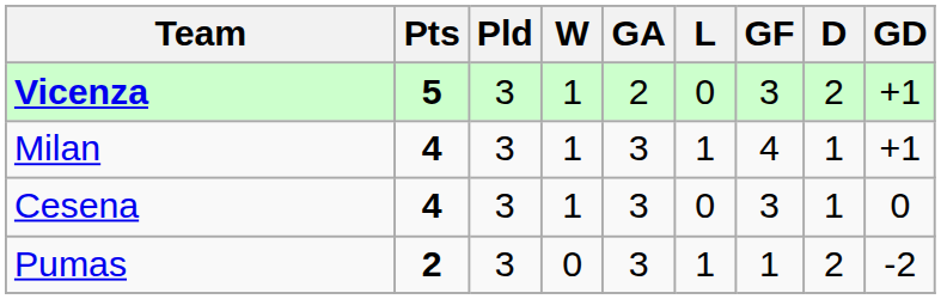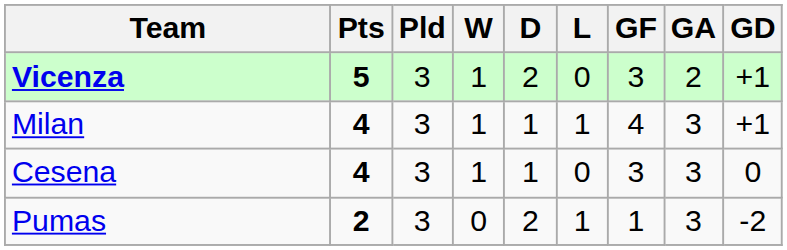 <table class=wikitable style="text-align:center">
 <tr>
 <th width=165>Team</th>
 <th width=20>Pts</th>
 <th width=20>Pld</th>
 <th width=20>W</th>
-<th width=20>GA</th>
+<th width=20>D</th>
 <th width=20>L</th>
 <th width=20>GF</th>
-<th width=20>D</th>
+<th width=20>GA</th>
 <th width=20>GD</th>
 </tr>
 <tr style="background:#ccffcc">
 <td style="text-align:left"><strong> <a href='#'>Vicenza</a></strong></td>
 <td><strong>5</strong></td>
 <td>3</td>
 <td>1</td>
 <td>2</td>
 <td>0</td>
 <td>3</td>
 <td>2</td>
 <td>+1</td>
 </tr>
 <tr>
 <td style="text-align:left"> <a href='#'>Milan</a></td>
 <td><strong>4</strong></td>
 <td>3</td>
 <td>1</td>
-<td>3</td>
+<td>1</td>
 <td>1</td>
 <td>4</td>
-<td>1</td>
+<td>3</td>
 <td>+1</td>
 </tr>
 <tr>
 <td style="text-align:left"> <a href='#'>Cesena</a></td>
 <td><strong>4</strong></td>
 <td>3</td>
 <td>1</td>
-<td>3</td>
+<td>1</td>
 <td>0</td>
 <td>3</td>
-<td>1</td>
+<td>3</td>
 <td>0</td>
 </tr>
 <tr>
 <td style="text-align:left"> <a href='#'>Pumas</a></td>
 <td><strong>2</strong></td>
 <td>3</td>
 <td>0</td>
-<td>3</td>
+<td>2</td>
 <td>1</td>
 <td>1</td>
-<td>2</td>
+<td>3</td>
 <td>-2</td>
 </tr>
 </table>
